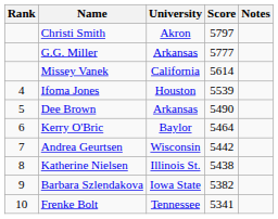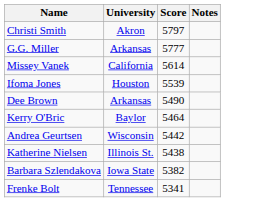 <table class="wikitable sortable" style="text-align:center">
 <tr>
-<th>Rank</th>
 <th>Name</th>
 <th>University</th>
 <th>Score</th>
 <th>Notes</th>
 </tr>
 <tr>
-<td></td>
 <td align=left><a href='#'>Christi Smith</a></td>
 <td><a href='#'>Akron</a></td>
 <td>5797</td>
 <td></td>
 </tr>
 <tr>
-<td></td>
 <td align=left><a href='#'>G.G. Miller</a></td>
 <td><a href='#'>Arkansas</a></td>
 <td>5777</td>
 <td></td>
 </tr>
 <tr>
-<td></td>
 <td align=left><a href='#'>Missey Vanek</a></td>
 <td><a href='#'>California</a></td>
 <td>5614</td>
 <td></td>
 </tr>
 <tr>
-<td>4</td>
 <td align=left><a href='#'>Ifoma Jones</a></td>
 <td><a href='#'>Houston</a></td>
 <td>5539</td>
 <td></td>
 </tr>
 <tr>
-<td>5</td>
 <td align=left><a href='#'>Dee Brown</a></td>
 <td><a href='#'>Arkansas</a></td>
 <td>5490</td>
 <td></td>
 </tr>
 <tr>
-<td>6</td>
 <td align=left><a href='#'>Kerry O'Bric</a></td>
 <td><a href='#'>Baylor</a></td>
 <td>5464</td>
 <td></td>
 </tr>
 <tr>
-<td>7</td>
 <td align=left><a href='#'>Andrea Geurtsen</a></td>
 <td><a href='#'>Wisconsin</a></td>
 <td>5442</td>
 <td></td>
 </tr>
 <tr>
-<td>8</td>
 <td align=left><a href='#'>Katherine Nielsen</a></td>
 <td><a href='#'>Illinois St.</a></td>
 <td>5438</td>
 <td></td>
 </tr>
 <tr>
-<td>9</td>
 <td align=left><a href='#'>Barbara Szlendakova</a></td>
 <td><a href='#'>Iowa State</a></td>
 <td>5382</td>
 <td></td>
 </tr>
 <tr>
-<td>10</td>
 <td align=left><a href='#'>Frenke Bolt</a></td>
 <td><a href='#'>Tennessee</a></td>
 <td>5341</td>
 <td></td>
 </tr>
 </table>
